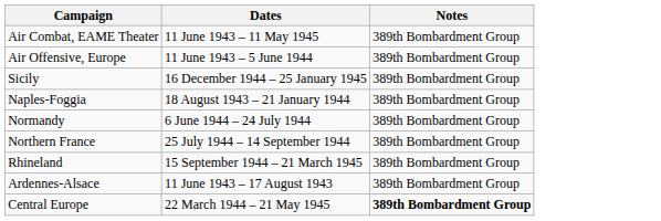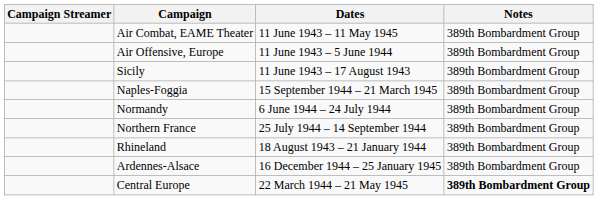 <table class="wikitable">
 <tr style="background:#efefef;">
+<th>Campaign Streamer</th>
 <th>Campaign</th>
 <th>Dates</th>
 <th>Notes</th>
 </tr>
 <tr>
+<td></td>
 <td>Air Combat, EAME Theater</td>
 <td>11 June 1943 – 11 May 1945</td>
 <td>389th Bombardment Group</td>
 </tr>
 <tr>
+<td></td>
 <td>Air Offensive, Europe</td>
 <td>11 June 1943 – 5 June 1944</td>
 <td>389th Bombardment Group</td>
 </tr>
 <tr>
+<td></td>
 <td>Sicily</td>
-<td>16 December 1944 – 25 January 1945</td>
+<td>11 June 1943 – 17 August 1943</td>
 <td>389th Bombardment Group</td>
 </tr>
 <tr>
+<td></td>
 <td>Naples-Foggia</td>
-<td>18 August 1943 – 21 January 1944</td>
+<td>15 September 1944 – 21 March 1945</td>
 <td>389th Bombardment Group</td>
 </tr>
 <tr>
+<td></td>
 <td>Normandy</td>
 <td>6 June 1944 – 24 July 1944</td>
 <td>389th Bombardment Group</td>
 </tr>
 <tr>
+<td></td>
 <td>Northern France</td>
 <td>25 July 1944 – 14 September 1944</td>
 <td>389th Bombardment Group</td>
 </tr>
 <tr>
+<td></td>
 <td>Rhineland</td>
-<td>15 September 1944 – 21 March 1945</td>
+<td>18 August 1943 – 21 January 1944</td>
 <td>389th Bombardment Group</td>
 </tr>
 <tr>
+<td></td>
 <td>Ardennes-Alsace</td>
-<td>11 June 1943 – 17 August 1943</td>
+<td>16 December 1944 – 25 January 1945</td>
 <td>389th Bombardment Group</td>
 </tr>
 <tr>
+<td></td>
 <td>Central Europe</td>
 <td>22 March 1944 – 21 May 1945</td>
 <td><strong>389th Bombardment Group</strong></td>
 </tr>
 </table>
